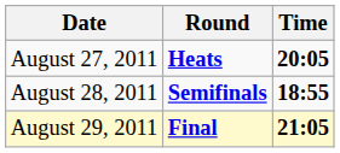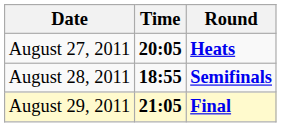 <table class="wikitable">
 <tr>
 <th>Date</th>
+<th>Time</th>
 <th>Round</th>
-<th>Time</th>
 </tr>
 <tr>
 <td>August 27, 2011</td>
+<td><strong>20:05</strong></td>
 <td><strong><a href='#'>Heats</a></strong></td>
-<td><strong>20:05</strong></td>
 </tr>
 <tr>
 <td>August 28, 2011</td>
+<td><strong>18:55</strong></td>
 <td><strong><a href='#'>Semifinals</a></strong></td>
-<td><strong>18:55</strong></td>
 </tr>
 <tr style=background:lemonchiffon>
 <td>August 29, 2011</td>
+<td><strong>21:05</strong></td>
 <td><strong><a href='#'>Final</a></strong></td>
-<td><strong>21:05</strong></td>
 </tr>
 </table>
